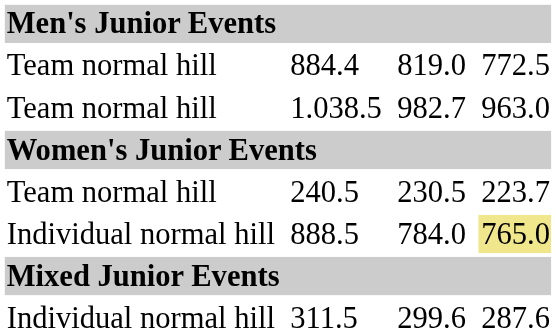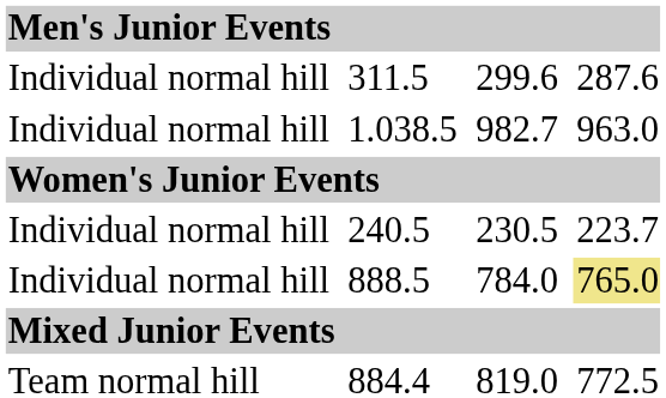 <table>
 <tr style="background:#ccc;">
 <td colspan=7><strong>Men's Junior Events</strong></td>
 </tr>
 <tr>
-<td>Team normal hill</td>
+<td>Individual normal hill</td>
 <td></td>
-<td>884.4</td>
+<td>311.5</td>
 <td></td>
-<td>819.0</td>
+<td>299.6</td>
 <td></td>
-<td>772.5</td>
+<td>287.6</td>
 </tr>
 <tr>
-<td>Team normal hill</td>
+<td>Individual normal hill</td>
 <td></td>
 <td>1.038.5</td>
 <td></td>
 <td>982.7</td>
 <td></td>
 <td>963.0</td>
 </tr>
 <tr style="background:#ccc;">
 <td colspan=7><strong>Women's Junior Events</strong></td>
 </tr>
 <tr>
-<td>Team normal hill</td>
+<td>Individual normal hill</td>
 <td></td>
 <td>240.5</td>
 <td></td>
 <td>230.5</td>
 <td></td>
 <td>223.7</td>
 </tr>
 <tr>
 <td>Individual normal hill</td>
 <td></td>
 <td>888.5</td>
 <td></td>
 <td>784.0</td>
 <td></td>
 <td style="background: khaki;">765.0</td>
 </tr>
 <tr style="background:#ccc;">
 <td colspan=7><strong>Mixed Junior Events</strong></td>
 </tr>
 <tr>
-<td>Individual normal hill</td>
+<td>Team normal hill</td>
 <td></td>
-<td>311.5</td>
+<td>884.4</td>
 <td></td>
-<td>299.6</td>
+<td>819.0</td>
 <td></td>
-<td>287.6</td>
+<td>772.5</td>
 </tr>
 </table>
